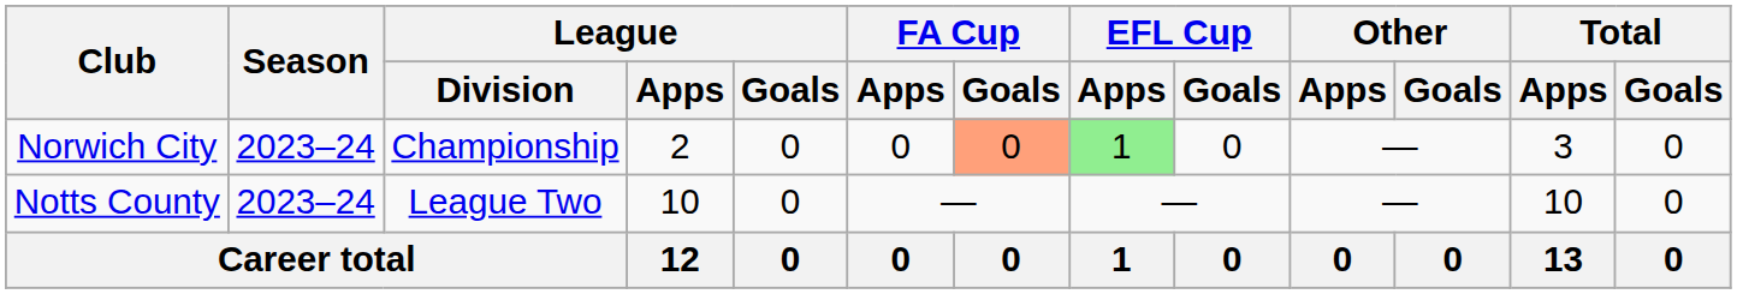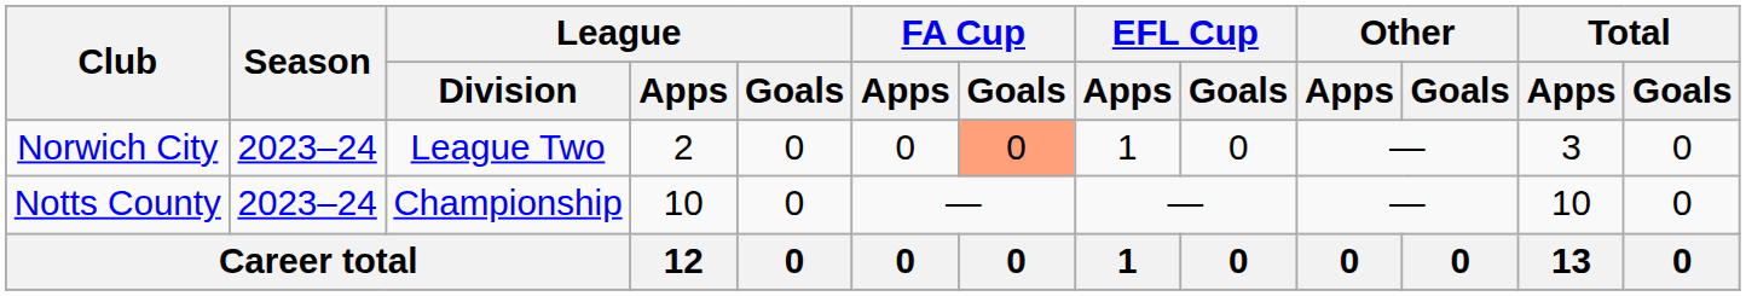 <table class="wikitable" style="text-align:center">
 <tr>
 <th rowspan="2">Club</th>
 <th rowspan="2">Season</th>
 <th colspan="3">League</th>
 <th colspan="2"><a href='#'>FA Cup</a></th>
 <th colspan="2"><a href='#'>EFL Cup</a></th>
 <th colspan="2">Other</th>
 <th colspan="2">Total</th>
 </tr>
 <tr>
 <th>Division</th>
 <th>Apps</th>
 <th>Goals</th>
 <th>Apps</th>
 <th>Goals</th>
 <th>Apps</th>
 <th>Goals</th>
 <th>Apps</th>
 <th>Goals</th>
 <th>Apps</th>
 <th>Goals</th>
 </tr>
 <tr>
 <td><a href='#'>Norwich City</a></td>
 <td><a href='#'>2023–24</a></td>
-<td><a href='#'>Championship</a></td>
+<td><a href='#'>League Two</a></td>
 <td>2</td>
 <td>0</td>
 <td>0</td>
 <td style="background: lightsalmon;">0</td>
-<td style="background: lightgreen;">1</td>
+<td>1</td>
 <td>0</td>
 <td colspan="2">—</td>
 <td>3</td>
 <td>0</td>
 </tr>
 <tr>
 <td><a href='#'>Notts County</a></td>
 <td><a href='#'>2023–24</a></td>
-<td><a href='#'>League Two</a></td>
+<td><a href='#'>Championship</a></td>
 <td>10</td>
 <td>0</td>
 <td colspan="2">—</td>
 <td colspan="2">—</td>
 <td colspan="2">—</td>
 <td>10</td>
 <td>0</td>
 </tr>
 <tr>
 <th colspan="3">Career total</th>
 <th>12</th>
 <th>0</th>
 <th>0</th>
 <th>0</th>
 <th>1</th>
 <th>0</th>
 <th>0</th>
 <th>0</th>
 <th>13</th>
 <th>0</th>
 </tr>
 </table>
